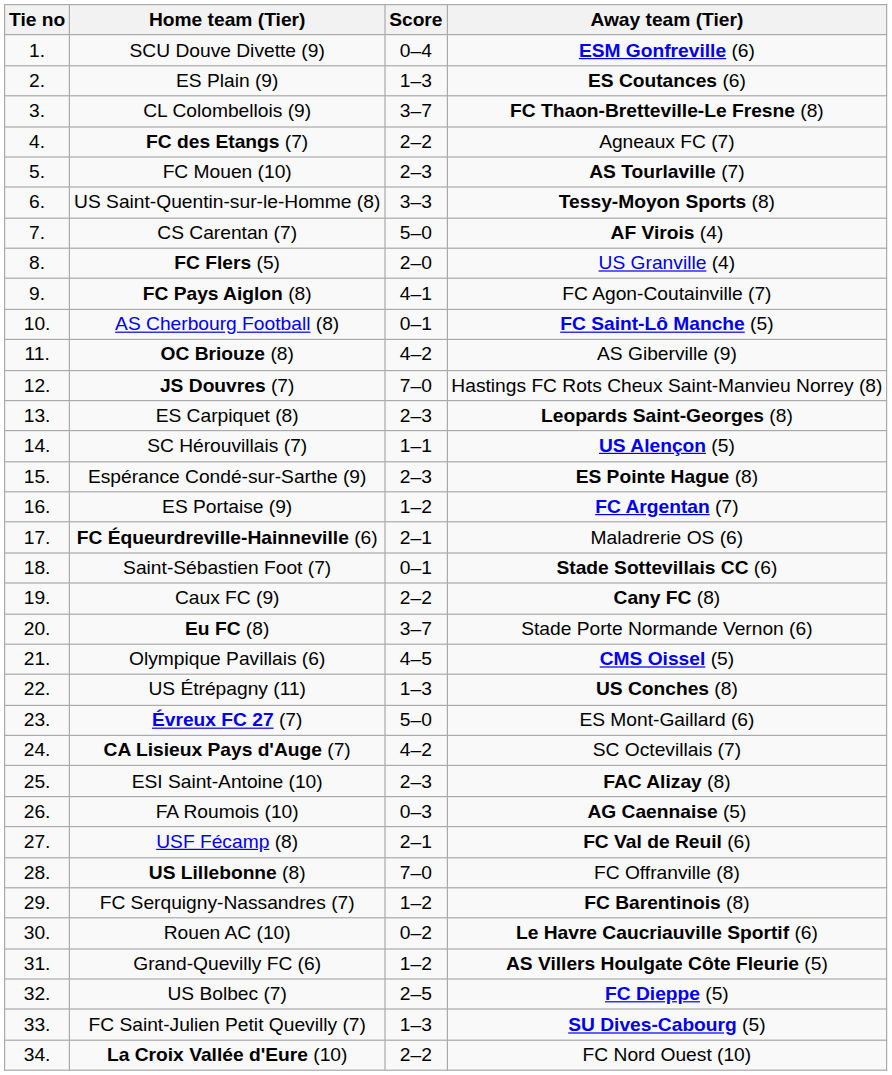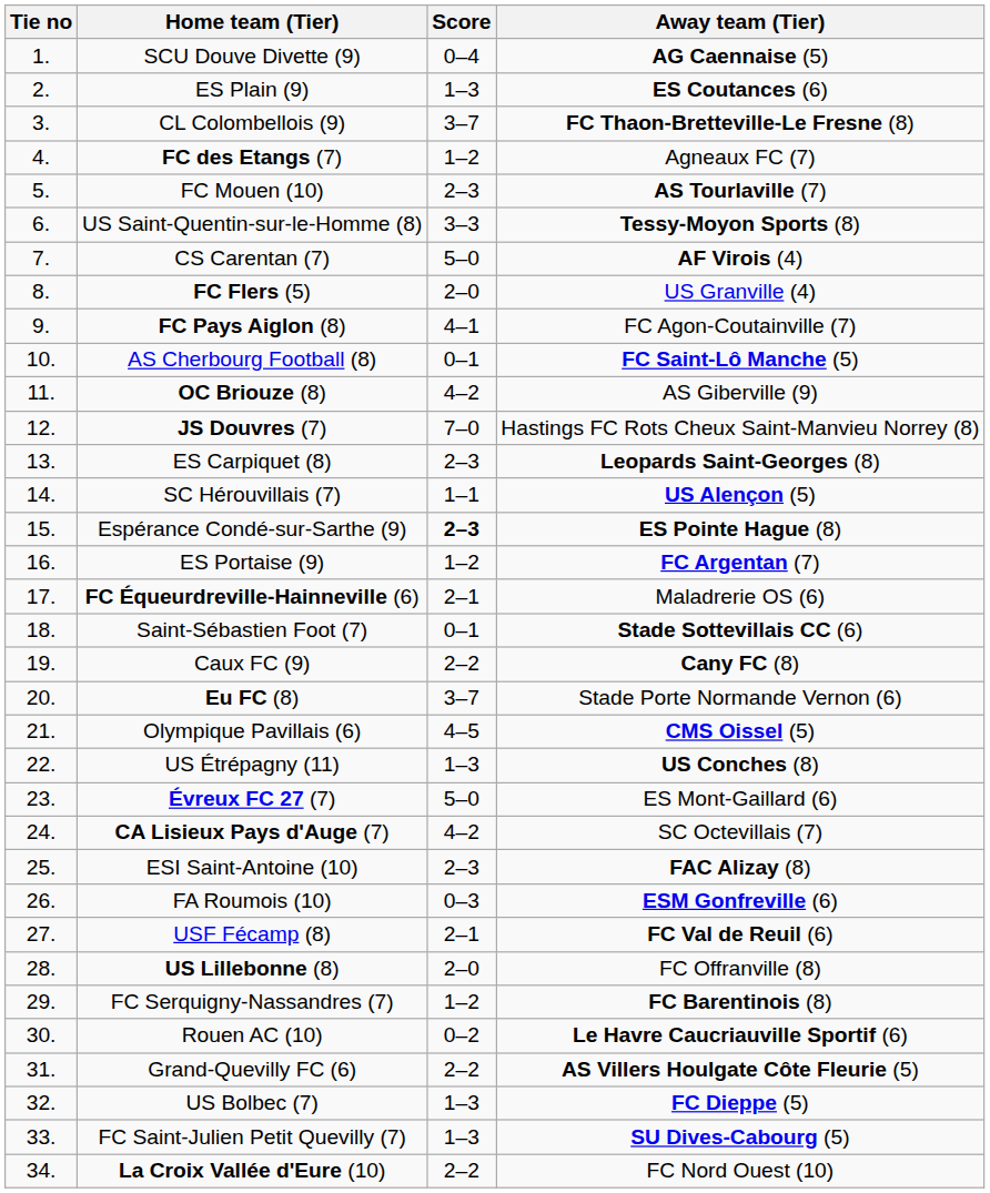 <table class="wikitable" style="text-align: center">
 <tr>
 <th>Tie no</th>
 <th>Home team (Tier)</th>
 <th>Score</th>
 <th>Away team (Tier)</th>
 </tr>
 <tr>
 <td>1.</td>
 <td>SCU Douve Divette (9)</td>
 <td>0–4</td>
-<td><strong><a href='#'>ESM Gonfreville</a></strong> (6)</td>
+<td><strong>AG Caennaise</strong> (5)</td>
 </tr>
 <tr>
 <td>2.</td>
 <td>ES Plain (9)</td>
 <td>1–3</td>
 <td><strong>ES Coutances</strong> (6)</td>
 </tr>
 <tr>
 <td>3.</td>
 <td>CL Colombellois (9)</td>
 <td>3–7</td>
 <td><strong>FC Thaon-Bretteville-Le Fresne</strong> (8)</td>
 </tr>
 <tr>
 <td>4.</td>
 <td><strong>FC des Etangs</strong> (7)</td>
-<td>2–2 </td>
+<td>1–2</td>
 <td>Agneaux FC (7)</td>
 </tr>
 <tr>
 <td>5.</td>
 <td>FC Mouen (10)</td>
 <td>2–3</td>
 <td><strong>AS Tourlaville</strong> (7)</td>
 </tr>
 <tr>
 <td>6.</td>
 <td>US Saint-Quentin-sur-le-Homme (8)</td>
 <td>3–3 </td>
 <td><strong>Tessy-Moyon Sports</strong> (8)</td>
 </tr>
 <tr>
 <td>7.</td>
 <td>CS Carentan (7)</td>
 <td>5–0</td>
 <td><strong>AF Virois</strong> (4)</td>
 </tr>
 <tr>
 <td>8.</td>
 <td><strong>FC Flers</strong> (5)</td>
 <td>2–0</td>
 <td><a href='#'>US Granville</a> (4)</td>
 </tr>
 <tr>
 <td>9.</td>
 <td><strong>FC Pays Aiglon</strong> (8)</td>
 <td>4–1</td>
 <td>FC Agon-Coutainville (7)</td>
 </tr>
 <tr>
 <td>10.</td>
 <td><a href='#'>AS Cherbourg Football</a> (8)</td>
 <td>0–1</td>
 <td><strong><a href='#'>FC Saint-Lô Manche</a></strong> (5)</td>
 </tr>
 <tr>
 <td>11.</td>
 <td><strong>OC Briouze</strong> (8)</td>
 <td>4–2</td>
 <td>AS Giberville (9)</td>
 </tr>
 <tr>
 <td>12.</td>
 <td><strong>JS Douvres</strong> (7)</td>
 <td>7–0</td>
 <td>Hastings FC Rots Cheux Saint-Manvieu Norrey (8)</td>
 </tr>
 <tr>
 <td>13.</td>
 <td>ES Carpiquet (8)</td>
 <td>2–3</td>
 <td><strong>Leopards Saint-Georges</strong> (8)</td>
 </tr>
 <tr>
 <td>14.</td>
 <td>SC Hérouvillais (7)</td>
 <td>1–1 </td>
 <td><strong><a href='#'>US Alençon</a></strong> (5)</td>
 </tr>
 <tr>
 <td>15.</td>
 <td>Espérance Condé-sur-Sarthe (9)</td>
-<td>2–3</td>
+<td><strong>2–3</strong></td>
 <td><strong>ES Pointe Hague</strong> (8)</td>
 </tr>
 <tr>
 <td>16.</td>
 <td>ES Portaise (9)</td>
 <td>1–2</td>
 <td><strong><a href='#'>FC Argentan</a></strong> (7)</td>
 </tr>
 <tr>
 <td>17.</td>
 <td><strong>FC Équeurdreville-Hainneville</strong> (6)</td>
 <td>2–1</td>
 <td>Maladrerie OS (6)</td>
 </tr>
 <tr>
 <td>18.</td>
 <td>Saint-Sébastien Foot (7)</td>
 <td>0–1</td>
 <td><strong>Stade Sottevillais CC</strong> (6)</td>
 </tr>
 <tr>
 <td>19.</td>
 <td>Caux FC (9)</td>
 <td>2–2 </td>
 <td><strong>Cany FC</strong> (8)</td>
 </tr>
 <tr>
 <td>20.</td>
 <td><strong>Eu FC</strong> (8)</td>
 <td>3–7</td>
 <td>Stade Porte Normande Vernon (6)</td>
 </tr>
 <tr>
 <td>21.</td>
 <td>Olympique Pavillais (6)</td>
 <td>4–5</td>
 <td><strong><a href='#'>CMS Oissel</a></strong> (5)</td>
 </tr>
 <tr>
 <td>22.</td>
 <td>US Étrépagny (11)</td>
 <td>1–3</td>
 <td><strong>US Conches</strong> (8)</td>
 </tr>
 <tr>
 <td>23.</td>
 <td><strong><a href='#'>Évreux FC 27</a></strong> (7)</td>
 <td>5–0</td>
 <td>ES Mont-Gaillard (6)</td>
 </tr>
 <tr>
 <td>24.</td>
 <td><strong>CA Lisieux Pays d'Auge</strong> (7)</td>
 <td>4–2</td>
 <td>SC Octevillais (7)</td>
 </tr>
 <tr>
 <td>25.</td>
 <td>ESI Saint-Antoine (10)</td>
 <td>2–3</td>
 <td><strong>FAC Alizay</strong> (8)</td>
 </tr>
 <tr>
 <td>26.</td>
 <td>FA Roumois (10)</td>
 <td>0–3</td>
-<td><strong>AG Caennaise</strong> (5)</td>
+<td><strong><a href='#'>ESM Gonfreville</a></strong> (6)</td>
 </tr>
 <tr>
 <td>27.</td>
 <td><a href='#'>USF Fécamp</a> (8)</td>
 <td>2–1</td>
 <td><strong>FC Val de Reuil</strong> (6)</td>
 </tr>
 <tr>
 <td>28.</td>
 <td><strong>US Lillebonne</strong> (8)</td>
-<td>7–0</td>
+<td>2–0</td>
 <td>FC Offranville (8)</td>
 </tr>
 <tr>
 <td>29.</td>
 <td>FC Serquigny-Nassandres (7)</td>
 <td>1–2</td>
 <td><strong>FC Barentinois</strong> (8)</td>
 </tr>
 <tr>
 <td>30.</td>
 <td>Rouen AC (10)</td>
 <td>0–2</td>
 <td><strong>Le Havre Caucriauville Sportif</strong> (6)</td>
 </tr>
 <tr>
 <td>31.</td>
 <td>Grand-Quevilly FC (6)</td>
-<td>1–2</td>
+<td>2–2 </td>
 <td><strong>AS Villers Houlgate Côte Fleurie</strong> (5)</td>
 </tr>
 <tr>
 <td>32.</td>
 <td>US Bolbec (7)</td>
-<td>2–5</td>
+<td>1–3</td>
 <td><strong><a href='#'>FC Dieppe</a></strong> (5)</td>
 </tr>
 <tr>
 <td>33.</td>
 <td>FC Saint-Julien Petit Quevilly (7)</td>
 <td>1–3</td>
 <td><strong><a href='#'>SU Dives-Cabourg</a></strong> (5)</td>
 </tr>
 <tr>
 <td>34.</td>
 <td><strong>La Croix Vallée d'Eure</strong> (10)</td>
 <td>2–2 </td>
 <td>FC Nord Ouest (10)</td>
 </tr>
 </table>
